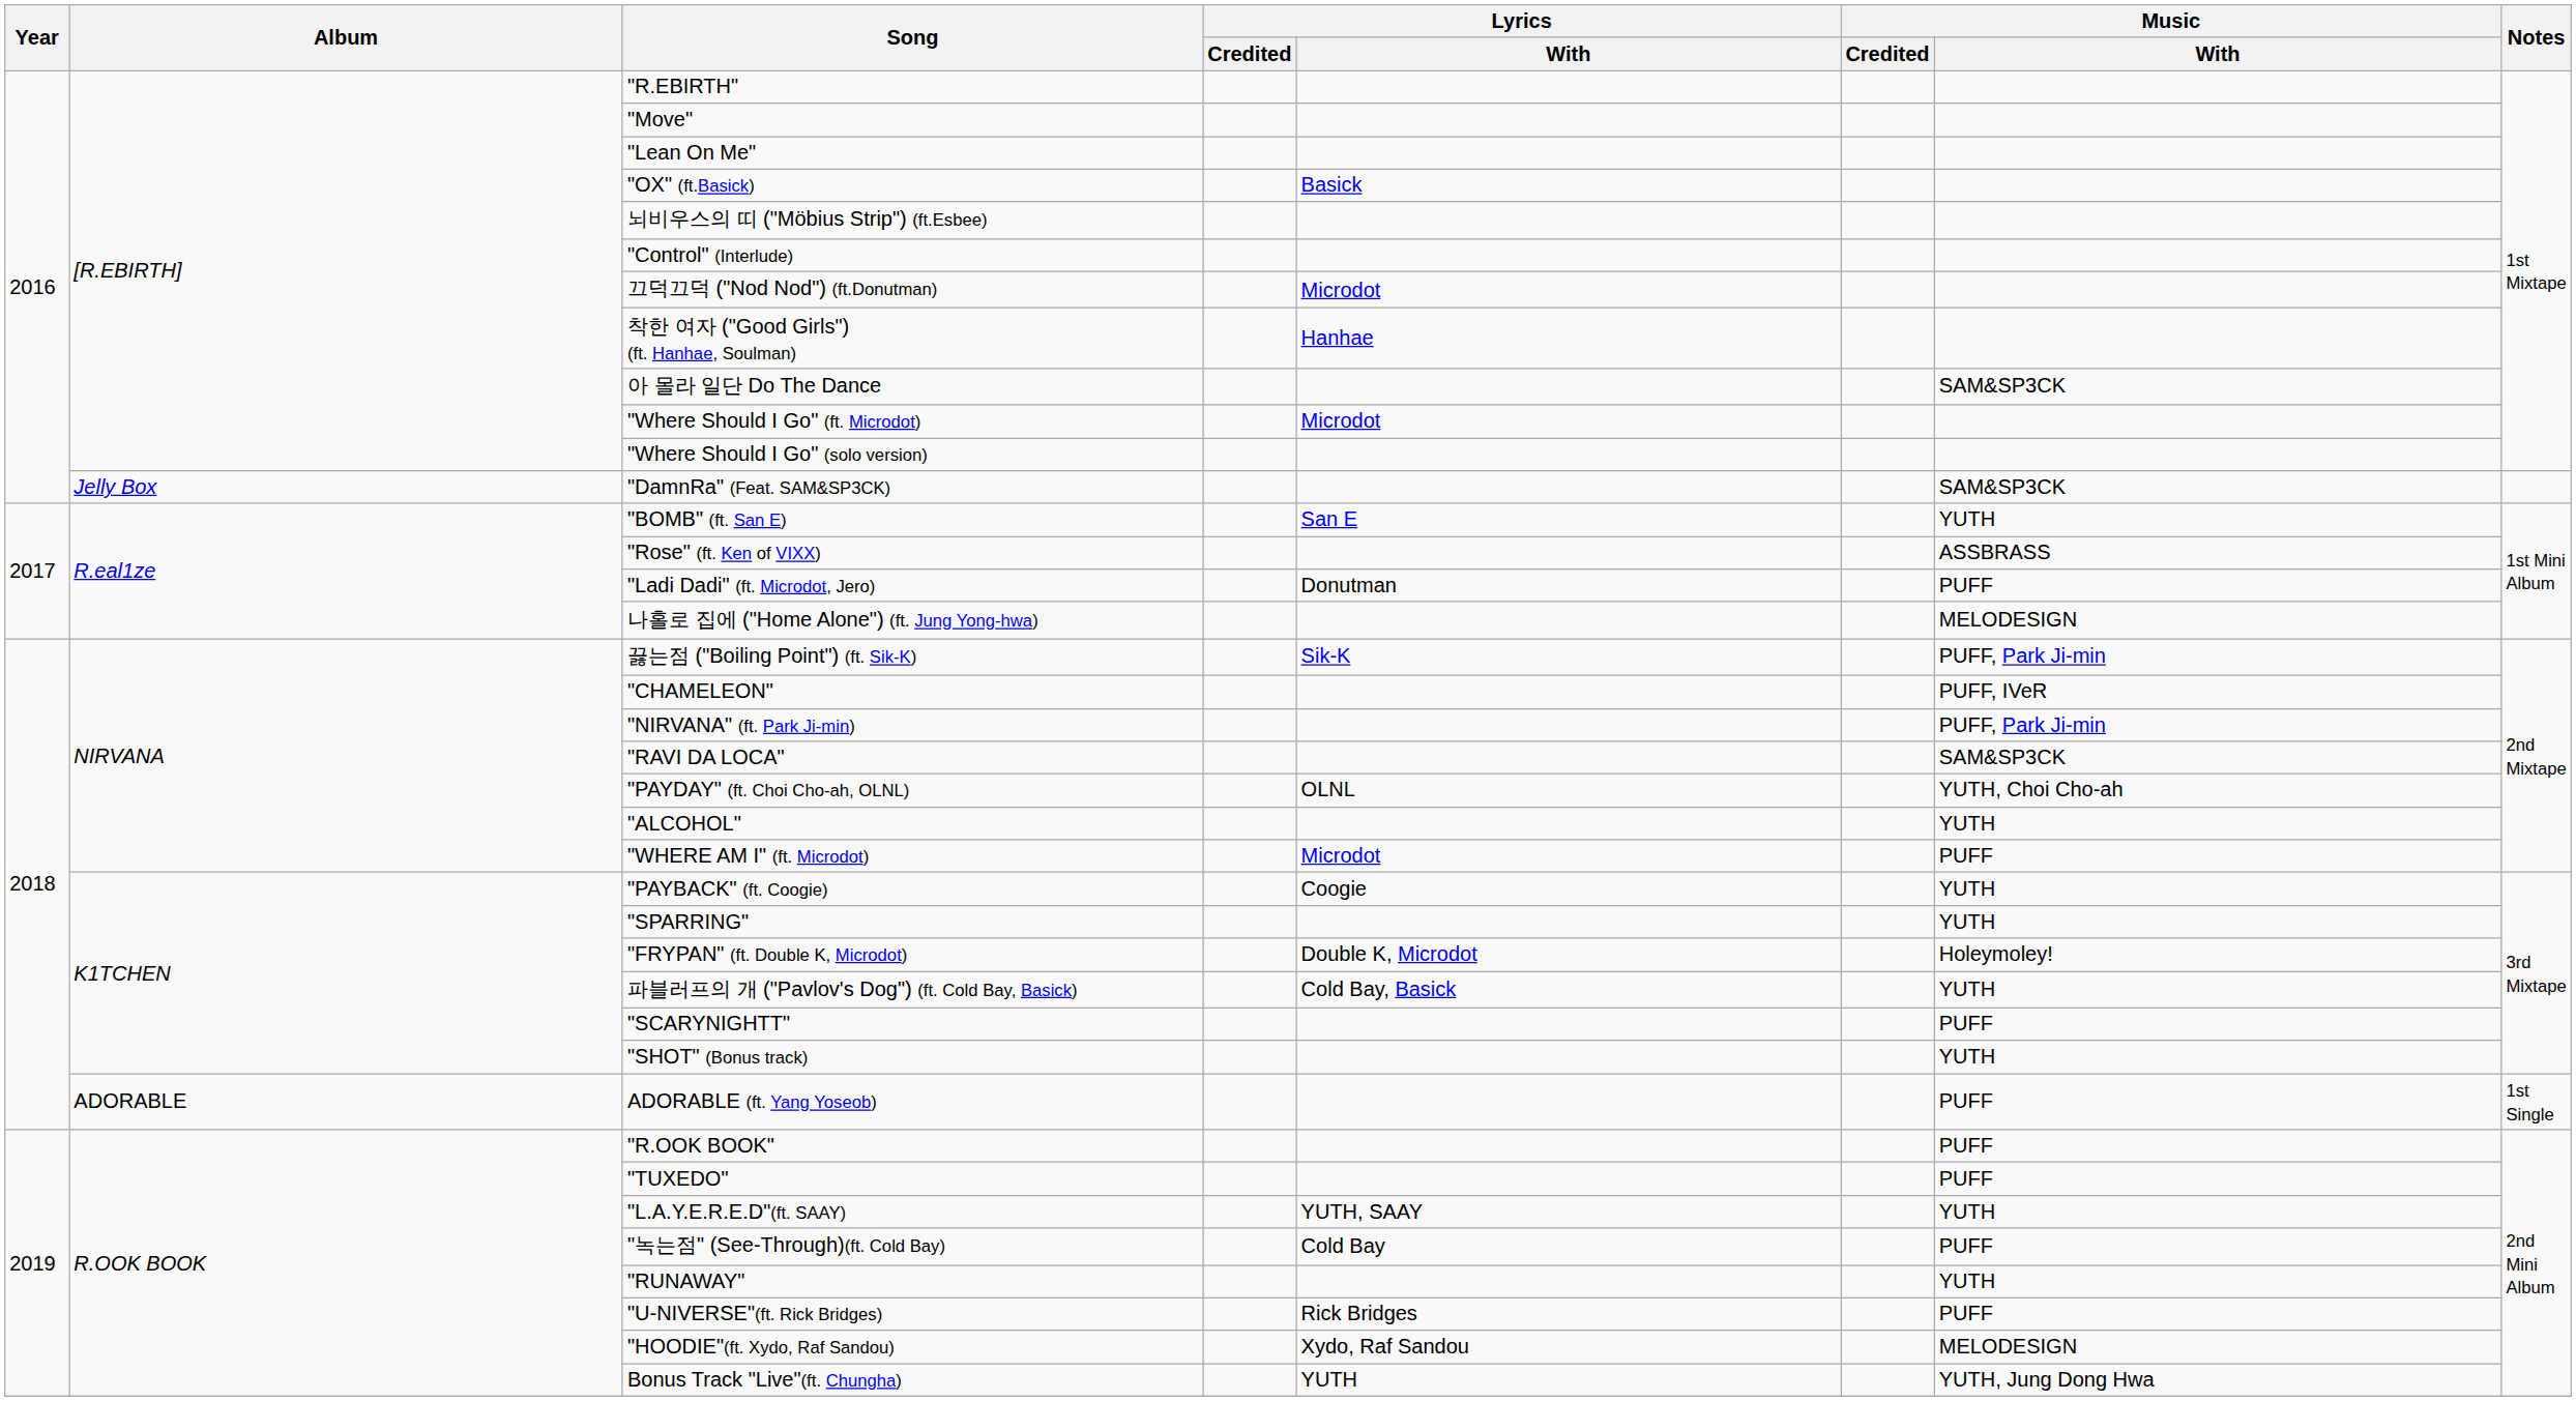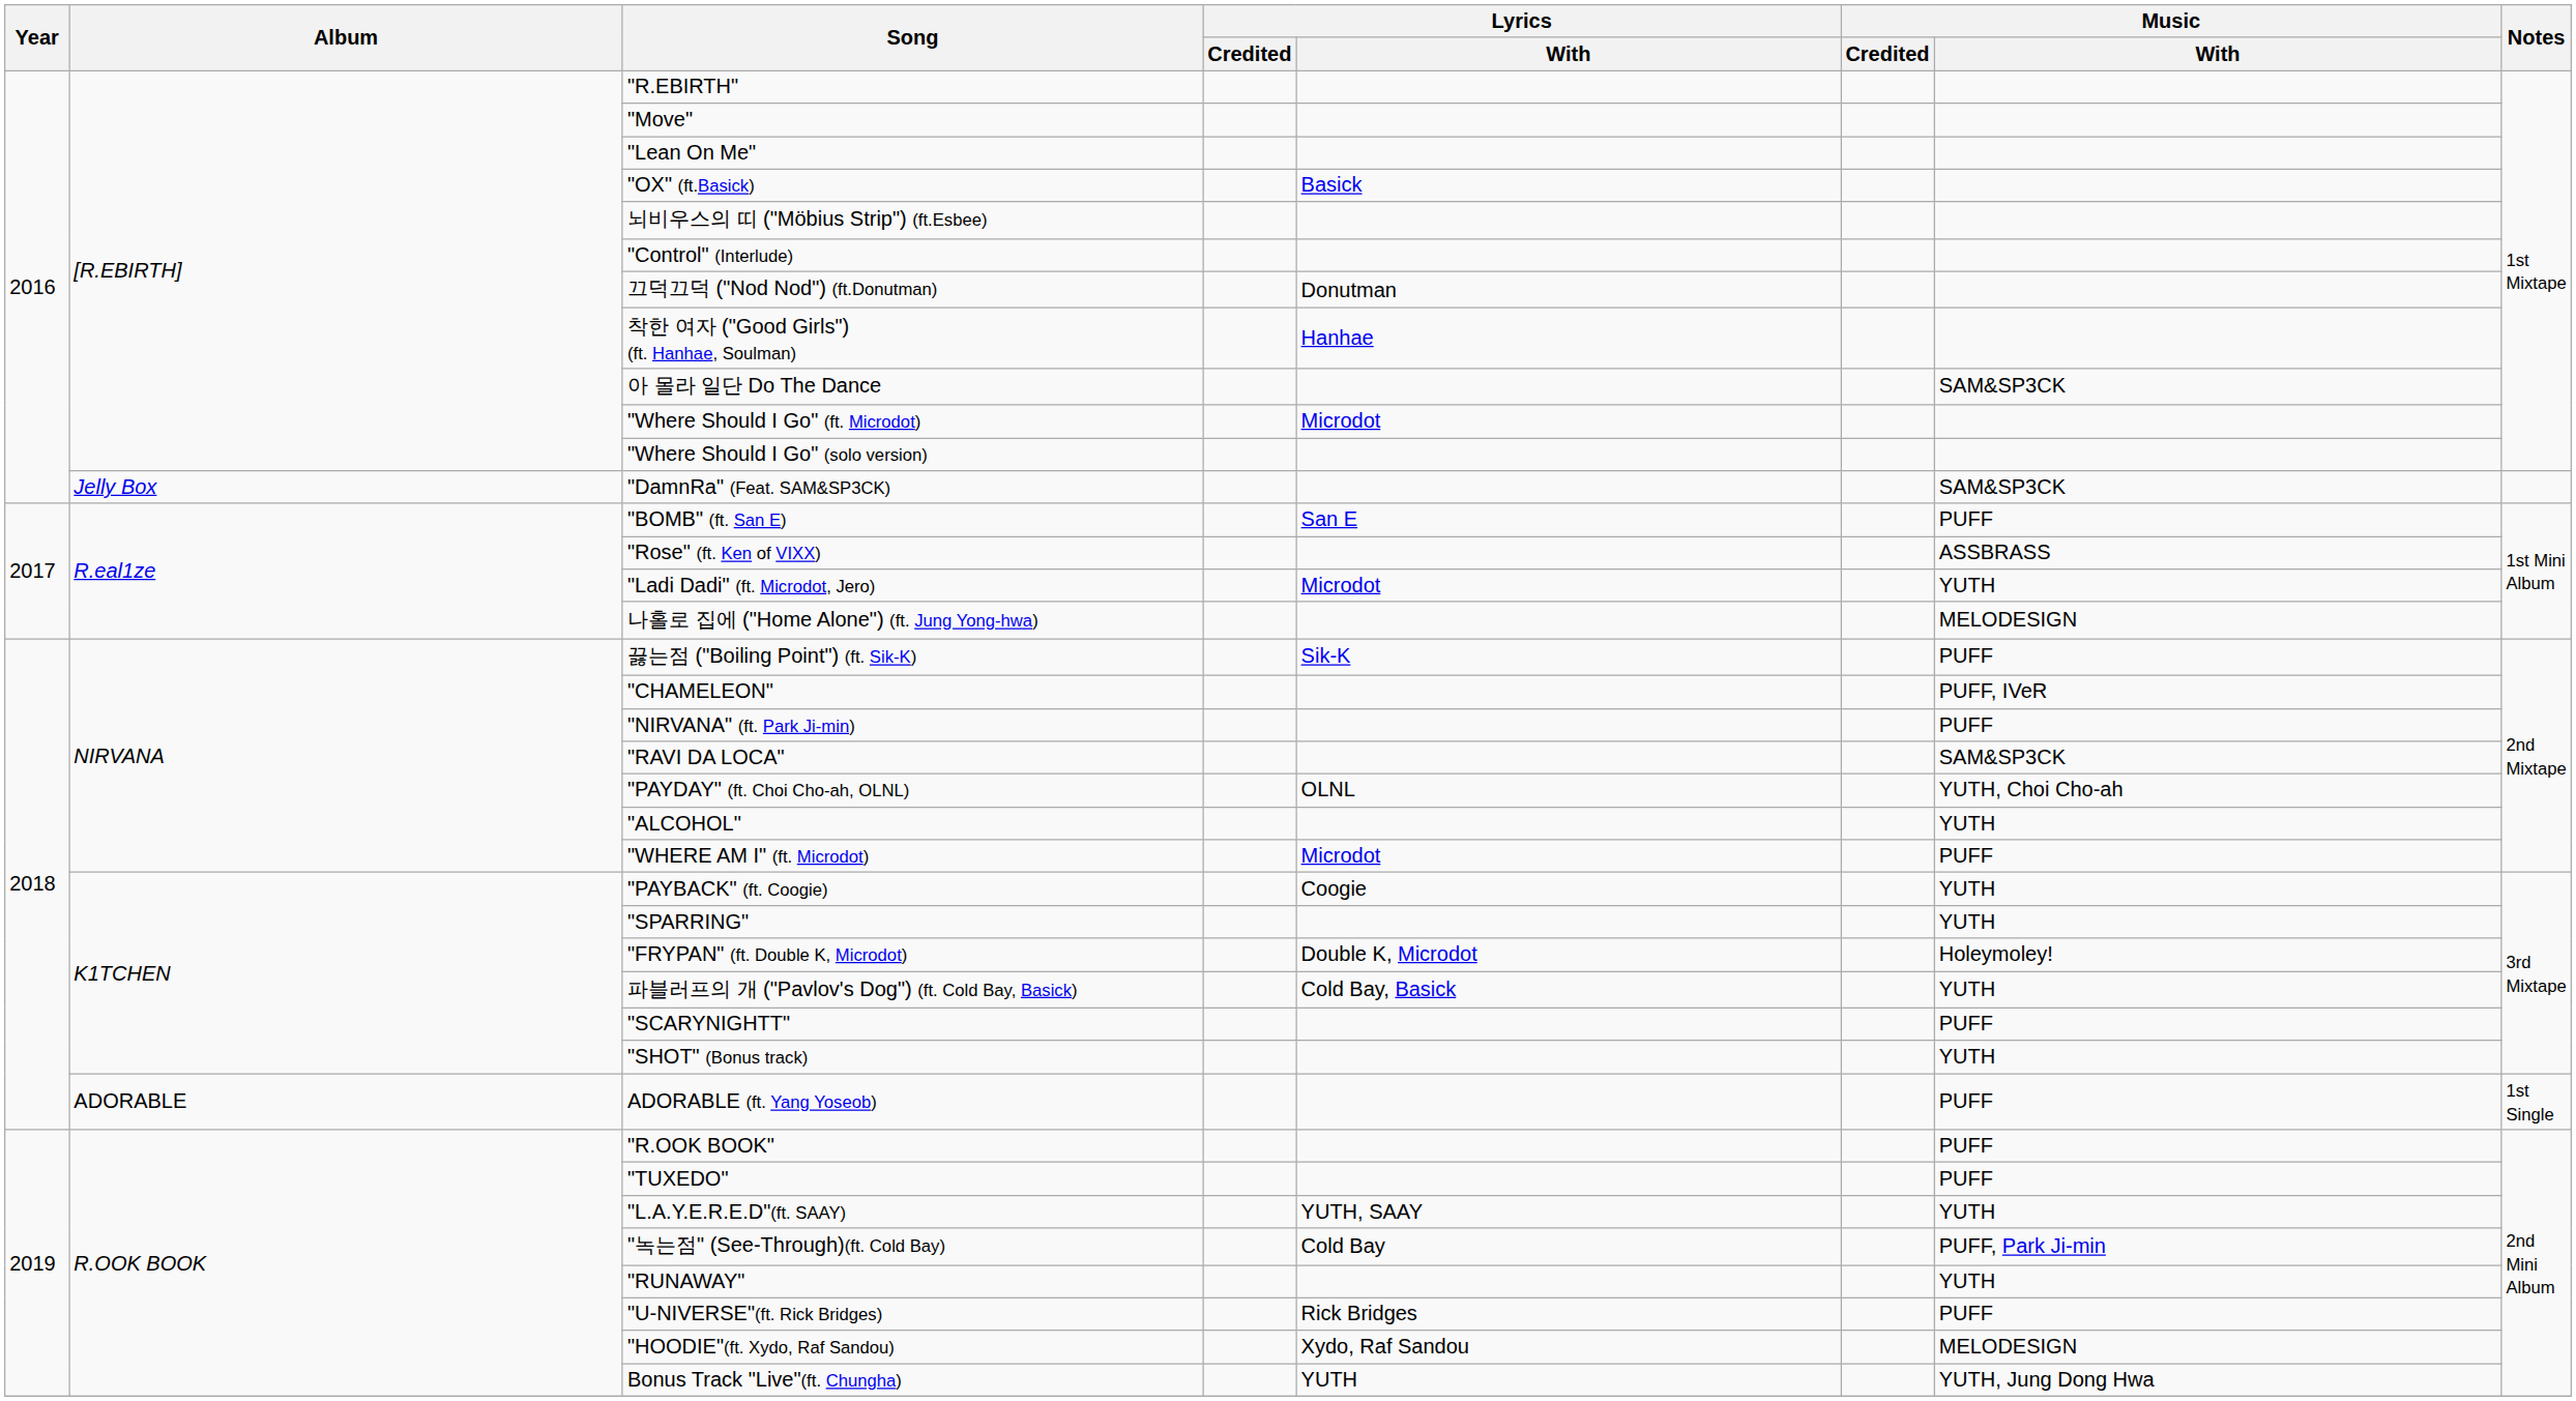 <table class="wikitable"  style="width:100%">
 <tr>
 <th rowspan=2 width=50px>Year</th>
 <th rowspan=2 width=800px>Album</th>
 <th rowspan=2 width=800px>Song</th>
 <th colspan="2">Lyrics</th>
 <th colspan="2">Music</th>
 <th rowspan=2>Notes</th>
 </tr>
 <tr>
 <th width=50px>Credited</th>
 <th width=800px>With</th>
 <th width=50px>Credited</th>
 <th width=800px>With</th>
 </tr>
 <tr>
 <td rowspan="12">2016</td>
 <td rowspan="11"><em>[R.EBIRTH]</em></td>
 <td>"R.EBIRTH"</td>
 <td></td>
 <td></td>
 <td></td>
 <td></td>
 <td rowspan="11"><small>1st Mixtape</small></td>
 </tr>
 <tr>
 <td>"Move"</td>
 <td></td>
 <td></td>
 <td></td>
 <td></td>
 </tr>
 <tr>
 <td>"Lean On Me"</td>
 <td></td>
 <td></td>
 <td></td>
 <td></td>
 </tr>
 <tr>
 <td>"OX" <small>(ft.<a href='#'>Basick</a>)</small></td>
 <td></td>
 <td><a href='#'>Basick</a></td>
 <td></td>
 <td></td>
 </tr>
 <tr>
 <td>뇌비우스의 띠 ("Möbius Strip") <small>(ft.Esbee)</small></td>
 <td></td>
 <td></td>
 <td></td>
 <td></td>
 </tr>
 <tr>
 <td>"Control" <small>(Interlude)</small></td>
 <td></td>
 <td></td>
 <td></td>
 <td></td>
 </tr>
 <tr>
 <td>끄덕끄덕 ("Nod Nod") <small>(ft.Donutman)</small></td>
 <td></td>
-<td><a href='#'>Microdot</a></td>
+<td>Donutman</td>
 <td></td>
 <td></td>
 </tr>
 <tr>
 <td>착한 여자 ("Good Girls")<br><small>(ft. <a href='#'>Hanhae</a>, Soulman)</small></td>
 <td></td>
 <td><a href='#'>Hanhae</a></td>
 <td></td>
 <td></td>
 </tr>
 <tr>
 <td>아 몰라 일단 Do The Dance</td>
 <td></td>
 <td></td>
 <td></td>
 <td>SAM&SP3CK</td>
 </tr>
 <tr>
 <td>"Where Should I Go" <small>(ft. <a href='#'>Microdot</a>)</small></td>
 <td></td>
 <td><a href='#'>Microdot</a></td>
 <td></td>
 <td></td>
 </tr>
 <tr>
 <td>"Where Should I Go" <small>(solo version)</small></td>
 <td></td>
 <td></td>
 <td></td>
 <td></td>
 </tr>
 <tr>
 <td><em><a href='#'>Jelly Box</a></em></td>
 <td>"DamnRa" <small>(Feat. SAM&SP3CK)</small></td>
 <td></td>
 <td></td>
 <td></td>
 <td>SAM&SP3CK</td>
 <td></td>
 </tr>
 <tr>
 <td rowspan="4">2017</td>
 <td rowspan="4"><em><a href='#'>R.eal1ze</a></em></td>
 <td>"BOMB" <small>(ft. <a href='#'>San E</a>)</small></td>
 <td></td>
 <td><a href='#'>San E</a></td>
 <td></td>
-<td>YUTH</td>
+<td>PUFF</td>
 <td rowspan="4"><small>1st Mini Album</small></td>
 </tr>
 <tr>
 <td>"Rose" <small>(ft. <a href='#'>Ken</a> of <a href='#'>VIXX</a>)</small></td>
 <td></td>
 <td></td>
 <td></td>
 <td>ASSBRASS</td>
 </tr>
 <tr>
 <td>"Ladi Dadi" <small>(ft. <a href='#'>Microdot</a>, Jero)</small></td>
 <td></td>
-<td>Donutman</td>
+<td><a href='#'>Microdot</a></td>
 <td></td>
-<td>PUFF</td>
+<td>YUTH</td>
 </tr>
 <tr>
 <td>나홀로 집에 ("Home Alone") <small>(ft. <a href='#'>Jung Yong-hwa</a>)</small></td>
 <td></td>
 <td></td>
 <td></td>
 <td>MELODESIGN</td>
 </tr>
 <tr>
 <td rowspan="14">2018</td>
 <td rowspan="7"><em>NIRVANA</em></td>
 <td>끓는점 ("Boiling Point") <small>(ft. <a href='#'>Sik-K</a>)</small></td>
 <td></td>
 <td><a href='#'>Sik-K</a></td>
 <td></td>
-<td>PUFF, <a href='#'>Park Ji-min</a></td>
+<td>PUFF</td>
 <td rowspan="7"><small>2nd Mixtape</small></td>
 </tr>
 <tr>
 <td>"CHAMELEON"</td>
 <td></td>
 <td></td>
 <td></td>
 <td>PUFF, IVeR</td>
 </tr>
 <tr>
 <td>"NIRVANA" <small>(ft. <a href='#'>Park Ji-min</a>)</small></td>
 <td></td>
 <td></td>
 <td></td>
-<td>PUFF, <a href='#'>Park Ji-min</a></td>
+<td>PUFF</td>
 </tr>
 <tr>
 <td>"RAVI DA LOCA"</td>
 <td></td>
 <td></td>
 <td></td>
 <td>SAM&SP3CK</td>
 </tr>
 <tr>
 <td>"PAYDAY" <small>(ft. Choi Cho-ah, OLNL)</small></td>
 <td></td>
 <td>OLNL</td>
 <td></td>
 <td>YUTH, Choi Cho-ah</td>
 </tr>
 <tr>
 <td>"ALCOHOL"</td>
 <td></td>
 <td></td>
 <td></td>
 <td>YUTH</td>
 </tr>
 <tr>
 <td>"WHERE AM I" <small>(ft. <a href='#'>Microdot</a>)</small></td>
 <td></td>
 <td><a href='#'>Microdot</a></td>
 <td></td>
 <td>PUFF</td>
 </tr>
 <tr>
 <td rowspan="6"><em>K1TCHEN</em></td>
 <td>"PAYBACK" <small>(ft. Coogie)</small></td>
 <td></td>
 <td>Coogie</td>
 <td></td>
 <td>YUTH</td>
 <td rowspan="6"><small>3rd Mixtape</small></td>
 </tr>
 <tr>
 <td>"SPARRING"</td>
 <td></td>
 <td></td>
 <td></td>
 <td>YUTH</td>
 </tr>
 <tr>
 <td>"FRYPAN" <small>(ft. Double K, <a href='#'>Microdot</a>)</small></td>
 <td></td>
 <td>Double K, <a href='#'>Microdot</a></td>
 <td></td>
 <td>Holeymoley!</td>
 </tr>
 <tr>
 <td>파블러프의 개 ("Pavlov's Dog") <small>(ft. Cold Bay, <a href='#'>Basick</a>)</small></td>
 <td></td>
 <td>Cold Bay, <a href='#'>Basick</a></td>
 <td></td>
 <td>YUTH</td>
 </tr>
 <tr>
 <td>"SCARYNIGHTT"</td>
 <td></td>
 <td></td>
 <td></td>
 <td>PUFF</td>
 </tr>
 <tr>
 <td>"SHOT" <small>(Bonus track)</small></td>
 <td></td>
 <td></td>
 <td></td>
 <td>YUTH</td>
 </tr>
 <tr>
 <td>ADORABLE</td>
 <td>ADORABLE <small>(ft. <a href='#'>Yang Yoseob</a>)</small></td>
 <td></td>
 <td></td>
 <td></td>
 <td>PUFF</td>
 <td><small>1st Single</small></td>
 </tr>
 <tr>
 <td rowspan="8">2019</td>
 <td rowspan="8"><em>R.OOK BOOK</em></td>
 <td>"R.OOK BOOK"</td>
 <td></td>
 <td></td>
 <td></td>
 <td>PUFF</td>
 <td rowspan="8"><small>2nd Mini Album</small></td>
 </tr>
 <tr>
 <td>"TUXEDO"</td>
 <td></td>
 <td></td>
 <td></td>
 <td>PUFF</td>
 </tr>
 <tr>
 <td>"L.A.Y.E.R.E.D"<small>(ft. SAAY)</small></td>
 <td></td>
 <td>YUTH, SAAY</td>
 <td></td>
 <td>YUTH</td>
 </tr>
 <tr>
 <td>"녹는점" (See-Through)<small>(ft. Cold Bay)</small></td>
 <td></td>
 <td>Cold Bay</td>
 <td></td>
-<td>PUFF</td>
+<td>PUFF, <a href='#'>Park Ji-min</a></td>
 </tr>
 <tr>
 <td>"RUNAWAY"</td>
 <td></td>
 <td></td>
 <td></td>
 <td>YUTH</td>
 </tr>
 <tr>
 <td>"U-NIVERSE"<small>(ft. Rick Bridges)</small></td>
 <td></td>
 <td>Rick Bridges</td>
 <td></td>
 <td>PUFF</td>
 </tr>
 <tr>
 <td>"HOODIE"<small>(ft. Xydo, Raf Sandou)</small></td>
 <td></td>
 <td>Xydo, Raf Sandou</td>
 <td></td>
 <td>MELODESIGN</td>
 </tr>
 <tr>
 <td>Bonus Track "Live"<small>(ft. <a href='#'>Chungha</a>)</small></td>
 <td></td>
 <td>YUTH</td>
 <td></td>
 <td>YUTH, Jung Dong Hwa</td>
 </tr>
 <tr>
 </tr>
 </table>
